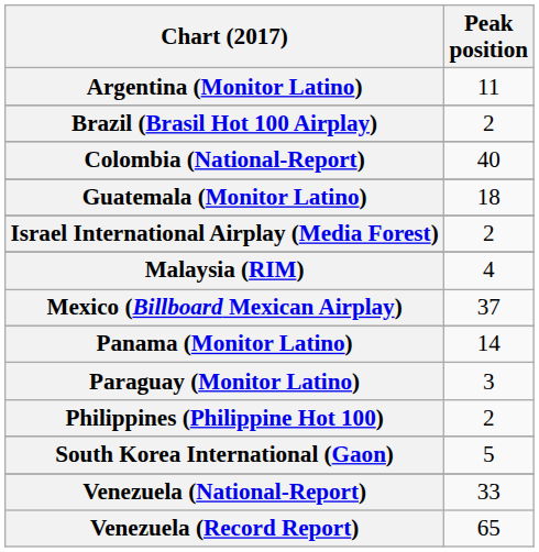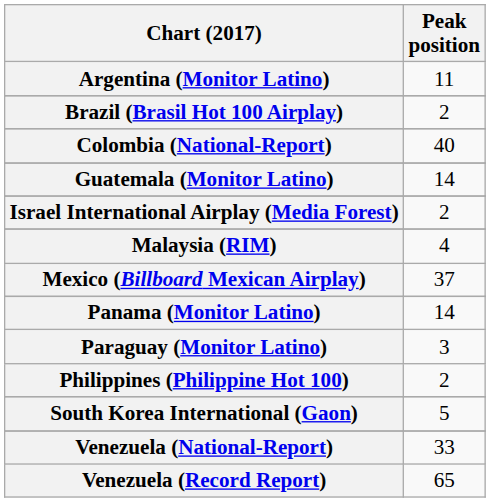 <table class="wikitable plainrowheaders sortable" style="text-align:center">
 <tr>
 <th scope="col">Chart (2017)</th>
 <th scope="col">Peak<br>position</th>
 </tr>
 <tr>
 <th scope="row">Argentina (<a href='#'>Monitor Latino</a>)</th>
 <td>11</td>
 </tr>
 <tr>
 </tr>
 <tr>
 </tr>
 <tr>
 </tr>
 <tr>
 </tr>
 <tr>
 <th scope="row">Brazil (<a href='#'>Brasil Hot 100 Airplay</a>)</th>
 <td>2</td>
 </tr>
 <tr>
 </tr>
 <tr>
 </tr>
 <tr>
 </tr>
 <tr>
 </tr>
 <tr>
 <th scope="row">Colombia (<a href='#'>National-Report</a>)</th>
 <td>40</td>
 </tr>
 <tr>
 </tr>
 <tr>
 </tr>
 <tr>
 </tr>
 <tr>
 </tr>
 <tr>
 </tr>
 <tr>
 <th scope="row">Guatemala (<a href='#'>Monitor Latino</a>)</th>
-<td>18</td>
+<td>14</td>
 </tr>
 <tr>
 </tr>
 <tr>
 </tr>
 <tr>
 </tr>
 <tr>
 <th scope="row">Israel International Airplay (<a href='#'>Media Forest</a>)</th>
 <td>2</td>
 </tr>
 <tr>
 </tr>
 <tr>
 </tr>
 <tr>
 <th scope="row">Malaysia (<a href='#'>RIM</a>)</th>
 <td>4</td>
 </tr>
 <tr>
 <th scope="row">Mexico (<a href='#'><em>Billboard</em> Mexican Airplay</a>)</th>
 <td>37</td>
 </tr>
 <tr>
 </tr>
 <tr>
 </tr>
 <tr>
 </tr>
 <tr>
 </tr>
 <tr>
 <th scope="row">Panama (<a href='#'>Monitor Latino</a>)</th>
 <td>14</td>
 </tr>
 <tr>
 <th scope="row">Paraguay (<a href='#'>Monitor Latino</a>)</th>
 <td>3</td>
 </tr>
 <tr>
 <th scope="row">Philippines (<a href='#'>Philippine Hot 100</a>)</th>
 <td>2</td>
 </tr>
 <tr>
 </tr>
 <tr>
 </tr>
 <tr>
 <th scope="row">South Korea International (<a href='#'>Gaon</a>)</th>
 <td>5</td>
 </tr>
 <tr>
 </tr>
 <tr>
 </tr>
 <tr>
 </tr>
 <tr>
 </tr>
 <tr>
 </tr>
 <tr>
 </tr>
 <tr>
 </tr>
 <tr>
 </tr>
 <tr>
 </tr>
 <tr>
 </tr>
 <tr>
 </tr>
 <tr>
 </tr>
 <tr>
 </tr>
 <tr>
 </tr>
 <tr>
 </tr>
 <tr>
 <th scope="row">Venezuela (<a href='#'>National-Report</a>)</th>
 <td>33</td>
 </tr>
 <tr>
 <th scope="row">Venezuela (<a href='#'>Record Report</a>)</th>
 <td>65</td>
 </tr>
 </table>
